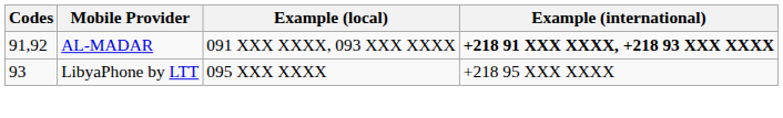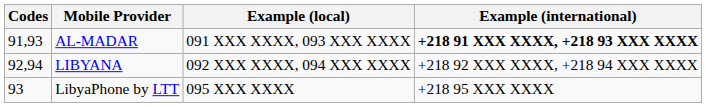 <table class="wikitable">
 <tr>
 <th>Codes</th>
 <th>Mobile Provider</th>
 <th>Example (local)</th>
 <th>Example (international)</th>
 </tr>
 <tr>
-<td>91,92</td>
+<td>91,93</td>
 <td><a href='#'>AL-MADAR</a></td>
 <td>091 XXX XXXX, 093 XXX XXXX</td>
 <td><strong>+218 91 XXX XXXX, +218 93 XXX XXXX</strong></td>
+</tr>
+<tr>
+<td>92,94</td>
+<td><a href='#'>LIBYANA</a></td>
+<td>092 XXX XXXX, 094 XXX XXXX</td>
+<td>+218 92 XXX XXXX, +218 94 XXX XXXX</td>
 </tr>
 <tr>
 <td>93</td>
 <td>LibyaPhone by <a href='#'>LTT</a></td>
 <td>095 XXX XXXX</td>
 <td>+218 95 XXX XXXX</td>
 </tr>
 </table>
